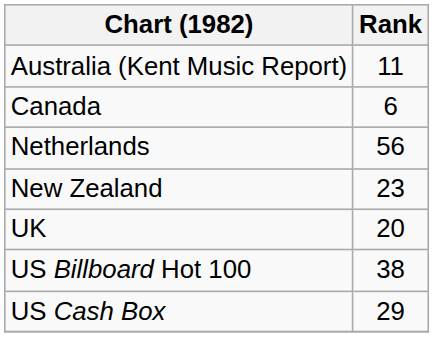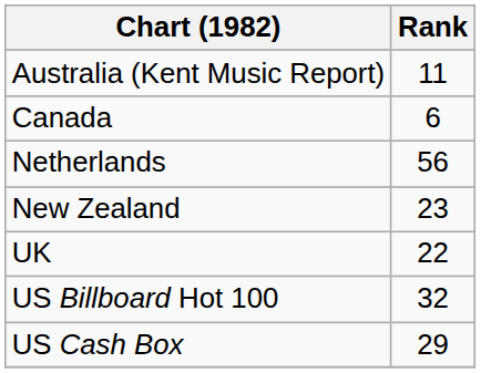 <table class="wikitable sortable">
 <tr>
 <th>Chart (1982)</th>
 <th>Rank</th>
 </tr>
 <tr>
 <td>Australia (Kent Music Report)</td>
 <td style="text-align:center;">11</td>
 </tr>
 <tr>
 <td>Canada</td>
 <td style="text-align:center;">6</td>
 </tr>
 <tr>
 <td>Netherlands</td>
 <td style="text-align:center;">56</td>
 </tr>
 <tr>
 <td>New Zealand</td>
 <td style="text-align:center;">23</td>
 </tr>
 <tr>
 <td>UK</td>
-<td style="text-align:center;">20</td>
+<td style="text-align:center;">22</td>
 </tr>
 <tr>
 <td>US <em>Billboard</em> Hot 100</td>
-<td style="text-align:center;">38</td>
+<td style="text-align:center;">32</td>
 </tr>
 <tr>
 <td>US <em>Cash Box</em></td>
 <td style="text-align:center;">29</td>
 </tr>
 <tr>
 </tr>
 </table>
